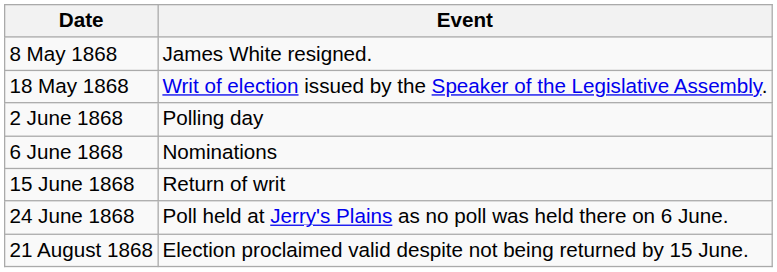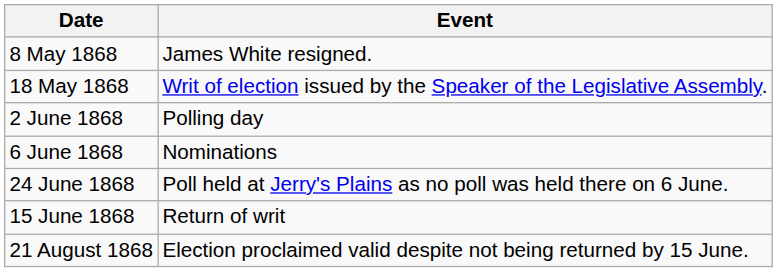 <table class="wikitable">
 <tr>
 <th>Date</th>
 <th>Event</th>
 </tr>
 <tr>
 <td>8 May 1868</td>
 <td>James White resigned.</td>
 </tr>
 <tr>
 <td>18 May 1868</td>
 <td><a href='#'>Writ of election</a> issued by the <a href='#'>Speaker of the Legislative Assembly</a>.</td>
 </tr>
 <tr>
 <td>2 June 1868</td>
 <td>Polling day</td>
 </tr>
 <tr>
 <td>6 June 1868</td>
 <td>Nominations</td>
 </tr>
 <tr>
+<td>24 June 1868</td>
+<td>Poll held at <a href='#'>Jerry's Plains</a> as no poll was held there on 6 June.</td>
+</tr>
+<tr>
 <td>15 June 1868</td>
 <td>Return of writ</td>
-</tr>
-<tr>
-<td>24 June 1868</td>
-<td>Poll held at <a href='#'>Jerry's Plains</a> as no poll was held there on 6 June.</td>
 </tr>
 <tr>
 <td>21 August 1868</td>
 <td>Election proclaimed valid despite not being returned by 15 June.</td>
 </tr>
 </table>
